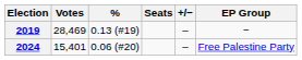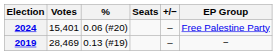 <table class="wikitable" style=text-align:center;>
 <tr>
 <th>Election</th>
 <th>Votes</th>
 <th>%</th>
 <th>Seats</th>
 <th>+/−</th>
 <th>EP Group</th>
 </tr>
 <tr>
+<th><a href='#'>2024</a></th>
+<td>15,401</td>
+<td>0.06 (#20)</td>
+<td></td>
+<td>–</td>
+<td><a href='#'>Free Palestine Party</a></td>
+</tr>
+<tr>
 <th><a href='#'>2019</a></th>
 <td>28,469</td>
 <td>0.13 (#19)</td>
 <td></td>
 <td>–</td>
 <td>−</td>
 </tr>
-<tr>
-<th><a href='#'>2024</a></th>
-<td>15,401</td>
-<td>0.06 (#20)</td>
-<td></td>
-<td>–</td>
-<td><a href='#'>Free Palestine Party</a></td>
-</tr>
 </table>
